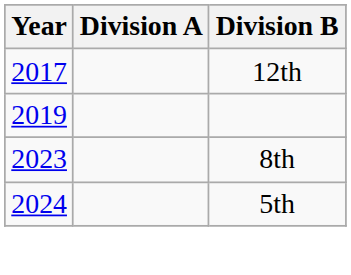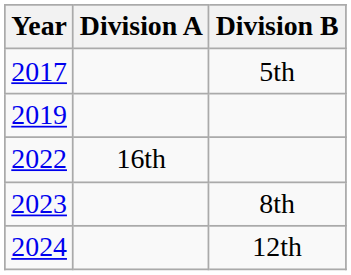 <table class="wikitable" style="text-align:center">
 <tr>
 <th>Year</th>
 <th>Division A</th>
 <th>Division B</th>
 </tr>
 <tr>
 <td><a href='#'>2017</a></td>
 <td></td>
-<td>12th</td>
+<td>5th</td>
 </tr>
 <tr>
 <td><a href='#'>2019</a></td>
 <td></td>
+<td></td>
+</tr>
+<tr>
+<td><a href='#'>2022</a></td>
+<td>16th</td>
 <td></td>
 </tr>
 <tr>
 <td><a href='#'>2023</a></td>
 <td></td>
 <td>8th</td>
 </tr>
 <tr>
 <td><a href='#'>2024</a></td>
 <td></td>
-<td>5th</td>
+<td>12th</td>
 </tr>
 </table>
